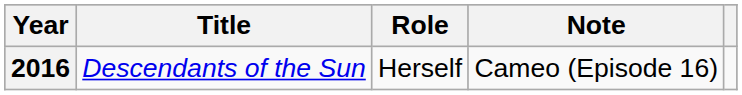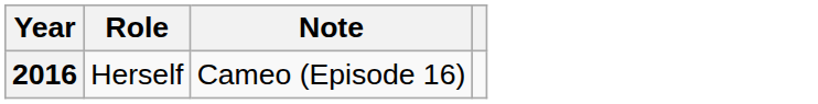 <table class="wikitable plainrowheaders nowrap">
 <tr>
 <th scope="col">Year</th>
-<th scope="col">Title</th>
 <th scope="col">Role</th>
 <th scope="col">Note</th>
 <th scope="col"></th>
 </tr>
 <tr>
 <th scope="row">2016</th>
-<td><em><a href='#'>Descendants of the Sun</a></em></td>
 <td>Herself</td>
 <td>Cameo (Episode 16)</td>
 <td style="text-align:center"></td>
 </tr>
 </table>
